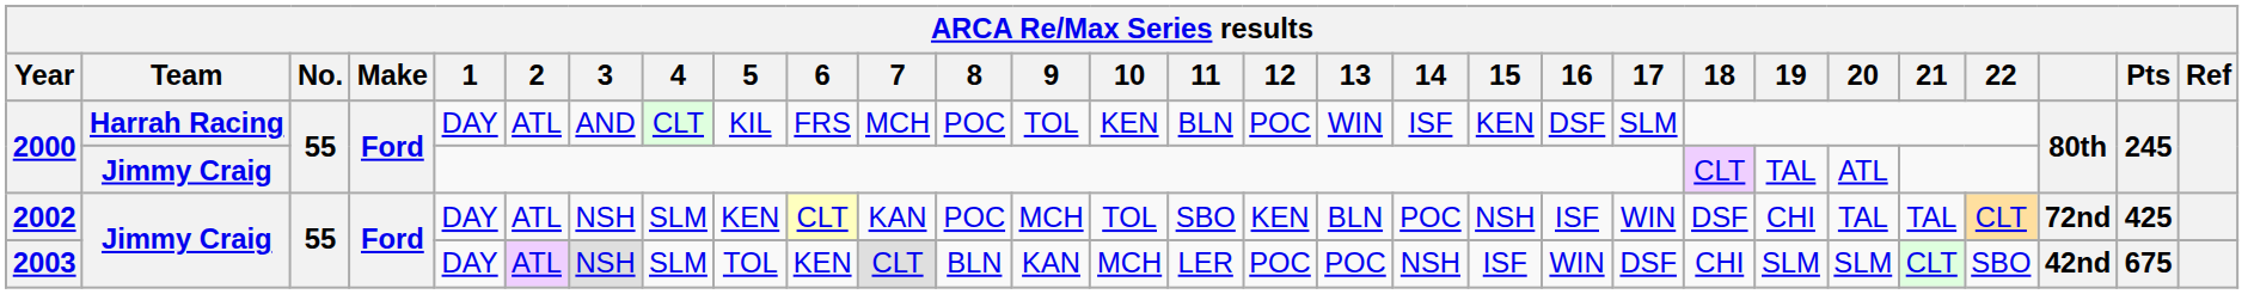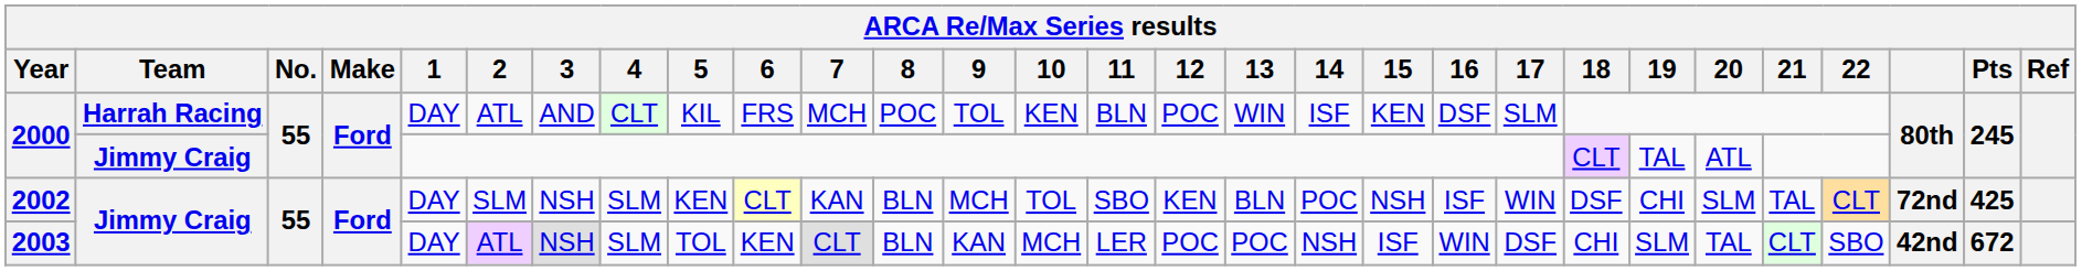 <table class="wikitable" style="text-align:center; font-size:75%">
 <tr>
 <th colspan=44><a href='#'>ARCA Re/Max Series</a> results</th>
 </tr>
 <tr>
 <th>Year</th>
 <th>Team</th>
 <th>No.</th>
 <th>Make</th>
 <th>1</th>
 <th>2</th>
 <th>3</th>
 <th>4</th>
 <th>5</th>
 <th>6</th>
 <th>7</th>
 <th>8</th>
 <th>9</th>
 <th>10</th>
 <th>11</th>
 <th>12</th>
 <th>13</th>
 <th>14</th>
 <th>15</th>
 <th>16</th>
 <th>17</th>
 <th>18</th>
 <th>19</th>
 <th>20</th>
 <th>21</th>
 <th>22</th>
 <th></th>
 <th>Pts</th>
 <th>Ref</th>
 </tr>
 <tr>
 <th rowspan=2><a href='#'>2000</a></th>
 <th><a href='#'>Harrah Racing</a></th>
 <th rowspan=2>55</th>
 <th rowspan=2><a href='#'>Ford</a></th>
 <td><a href='#'>DAY</a></td>
 <td><a href='#'>ATL</a></td>
 <td><a href='#'>AND</a></td>
 <td style="background:#DFFFDF;"><a href='#'>CLT</a><br></td>
 <td><a href='#'>KIL</a></td>
 <td><a href='#'>FRS</a></td>
 <td><a href='#'>MCH</a></td>
 <td><a href='#'>POC</a></td>
 <td><a href='#'>TOL</a></td>
 <td><a href='#'>KEN</a></td>
 <td><a href='#'>BLN</a></td>
 <td><a href='#'>POC</a></td>
 <td><a href='#'>WIN</a></td>
 <td><a href='#'>ISF</a></td>
 <td><a href='#'>KEN</a></td>
 <td><a href='#'>DSF</a></td>
 <td><a href='#'>SLM</a></td>
 <td colspan=5></td>
 <th rowspan=2>80th</th>
 <th rowspan=2>245</th>
 <th rowspan=2></th>
 </tr>
 <tr>
 <th><a href='#'>Jimmy Craig</a></th>
 <td colspan=17></td>
 <td style="background:#EFCFFF;"><a href='#'>CLT</a><br></td>
 <td><a href='#'>TAL</a></td>
 <td><a href='#'>ATL</a></td>
 <td colspan=2></td>
 </tr>
 <tr>
 <th><a href='#'>2002</a></th>
 <th rowspan=2><a href='#'>Jimmy Craig</a></th>
 <th rowspan=2>55</th>
 <th rowspan=2><a href='#'>Ford</a></th>
 <td><a href='#'>DAY</a></td>
-<td><a href='#'>ATL</a></td>
+<td><a href='#'>SLM</a></td>
 <td><a href='#'>NSH</a></td>
 <td><a href='#'>SLM</a></td>
 <td><a href='#'>KEN</a></td>
 <td style="background:#FFFFBF;"><a href='#'>CLT</a><br></td>
 <td><a href='#'>KAN</a></td>
-<td><a href='#'>POC</a></td>
+<td><a href='#'>BLN</a></td>
 <td><a href='#'>MCH</a></td>
 <td><a href='#'>TOL</a></td>
 <td><a href='#'>SBO</a></td>
 <td><a href='#'>KEN</a></td>
 <td><a href='#'>BLN</a></td>
 <td><a href='#'>POC</a></td>
 <td><a href='#'>NSH</a></td>
 <td><a href='#'>ISF</a></td>
 <td><a href='#'>WIN</a></td>
 <td><a href='#'>DSF</a></td>
 <td><a href='#'>CHI</a></td>
-<td><a href='#'>TAL</a></td>
+<td><a href='#'>SLM</a></td>
 <td><a href='#'>TAL</a></td>
 <td style="background:#FFDF9F;"><a href='#'>CLT</a><br></td>
 <th>72nd</th>
 <th>425</th>
 <th></th>
 </tr>
 <tr>
 <th><a href='#'>2003</a></th>
 <td><a href='#'>DAY</a></td>
 <td style="background:#EFCFFF;"><a href='#'>ATL</a><br></td>
 <td style="background:#DFDFDF;"><a href='#'>NSH</a><br></td>
 <td><a href='#'>SLM</a></td>
 <td><a href='#'>TOL</a></td>
 <td><a href='#'>KEN</a></td>
 <td style="background:#DFDFDF;"><a href='#'>CLT</a><br></td>
 <td><a href='#'>BLN</a></td>
 <td><a href='#'>KAN</a></td>
 <td><a href='#'>MCH</a></td>
 <td><a href='#'>LER</a></td>
 <td><a href='#'>POC</a></td>
 <td><a href='#'>POC</a></td>
 <td><a href='#'>NSH</a></td>
 <td><a href='#'>ISF</a></td>
 <td><a href='#'>WIN</a></td>
 <td><a href='#'>DSF</a></td>
 <td><a href='#'>CHI</a></td>
 <td><a href='#'>SLM</a></td>
-<td><a href='#'>SLM</a></td>
+<td><a href='#'>TAL</a></td>
 <td style="background:#DFFFDF;"><a href='#'>CLT</a><br></td>
 <td><a href='#'>SBO</a></td>
 <th>42nd</th>
-<th>675</th>
+<th>672</th>
 <th></th>
 </tr>
 </table>
